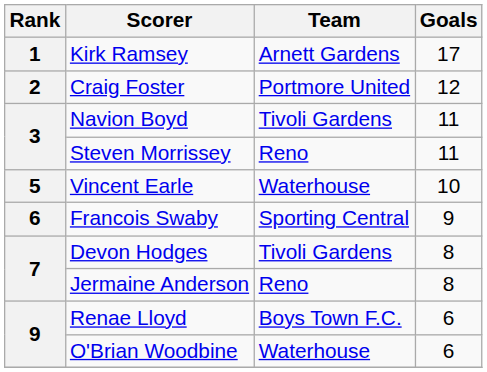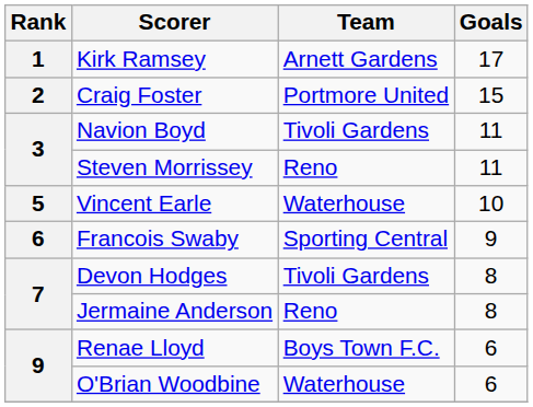 <table class="wikitable" style="text-align:center">
 <tr>
 <th>Rank</th>
 <th>Scorer</th>
 <th>Team</th>
 <th>Goals</th>
 </tr>
 <tr>
 <th rowspan="1">1</th>
 <td align="left"> <a href='#'>Kirk Ramsey</a></td>
 <td align="left"><a href='#'>Arnett Gardens</a></td>
 <td>17</td>
 </tr>
 <tr>
 <th rowspan="1">2</th>
 <td align="left"> <a href='#'>Craig Foster</a></td>
 <td align="left"><a href='#'>Portmore United</a></td>
-<td>12</td>
+<td>15</td>
 </tr>
 <tr>
 <th rowspan="2">3</th>
 <td align="left"> <a href='#'>Navion Boyd</a></td>
 <td align="left"><a href='#'>Tivoli Gardens</a></td>
 <td>11</td>
 </tr>
 <tr>
 <td align="left"> <a href='#'>Steven Morrissey</a></td>
 <td align="left"><a href='#'>Reno</a></td>
 <td>11</td>
 </tr>
 <tr>
 <th rowspan="1">5</th>
 <td align="left"> <a href='#'>Vincent Earle</a></td>
 <td align="left"><a href='#'>Waterhouse</a></td>
 <td>10</td>
 </tr>
 <tr>
 <th rowspan="1">6</th>
 <td align="left"> <a href='#'>Francois Swaby</a></td>
 <td align="left"><a href='#'>Sporting Central</a></td>
 <td>9</td>
 </tr>
 <tr>
 <th rowspan="2">7</th>
 <td align="left"> <a href='#'>Devon Hodges</a></td>
 <td align="left"><a href='#'>Tivoli Gardens</a></td>
 <td>8</td>
 </tr>
 <tr>
 <td align="left"> <a href='#'>Jermaine Anderson</a></td>
 <td align="left"><a href='#'>Reno</a></td>
 <td>8</td>
 </tr>
 <tr>
 <th rowspan="2">9</th>
 <td align="left"> <a href='#'>Renae Lloyd</a></td>
 <td align="left"><a href='#'>Boys Town F.C.</a></td>
 <td>6</td>
 </tr>
 <tr>
 <td align="left"> <a href='#'>O'Brian Woodbine</a></td>
 <td align="left"><a href='#'>Waterhouse</a></td>
 <td>6</td>
 </tr>
 <tr>
 </tr>
 </table>
